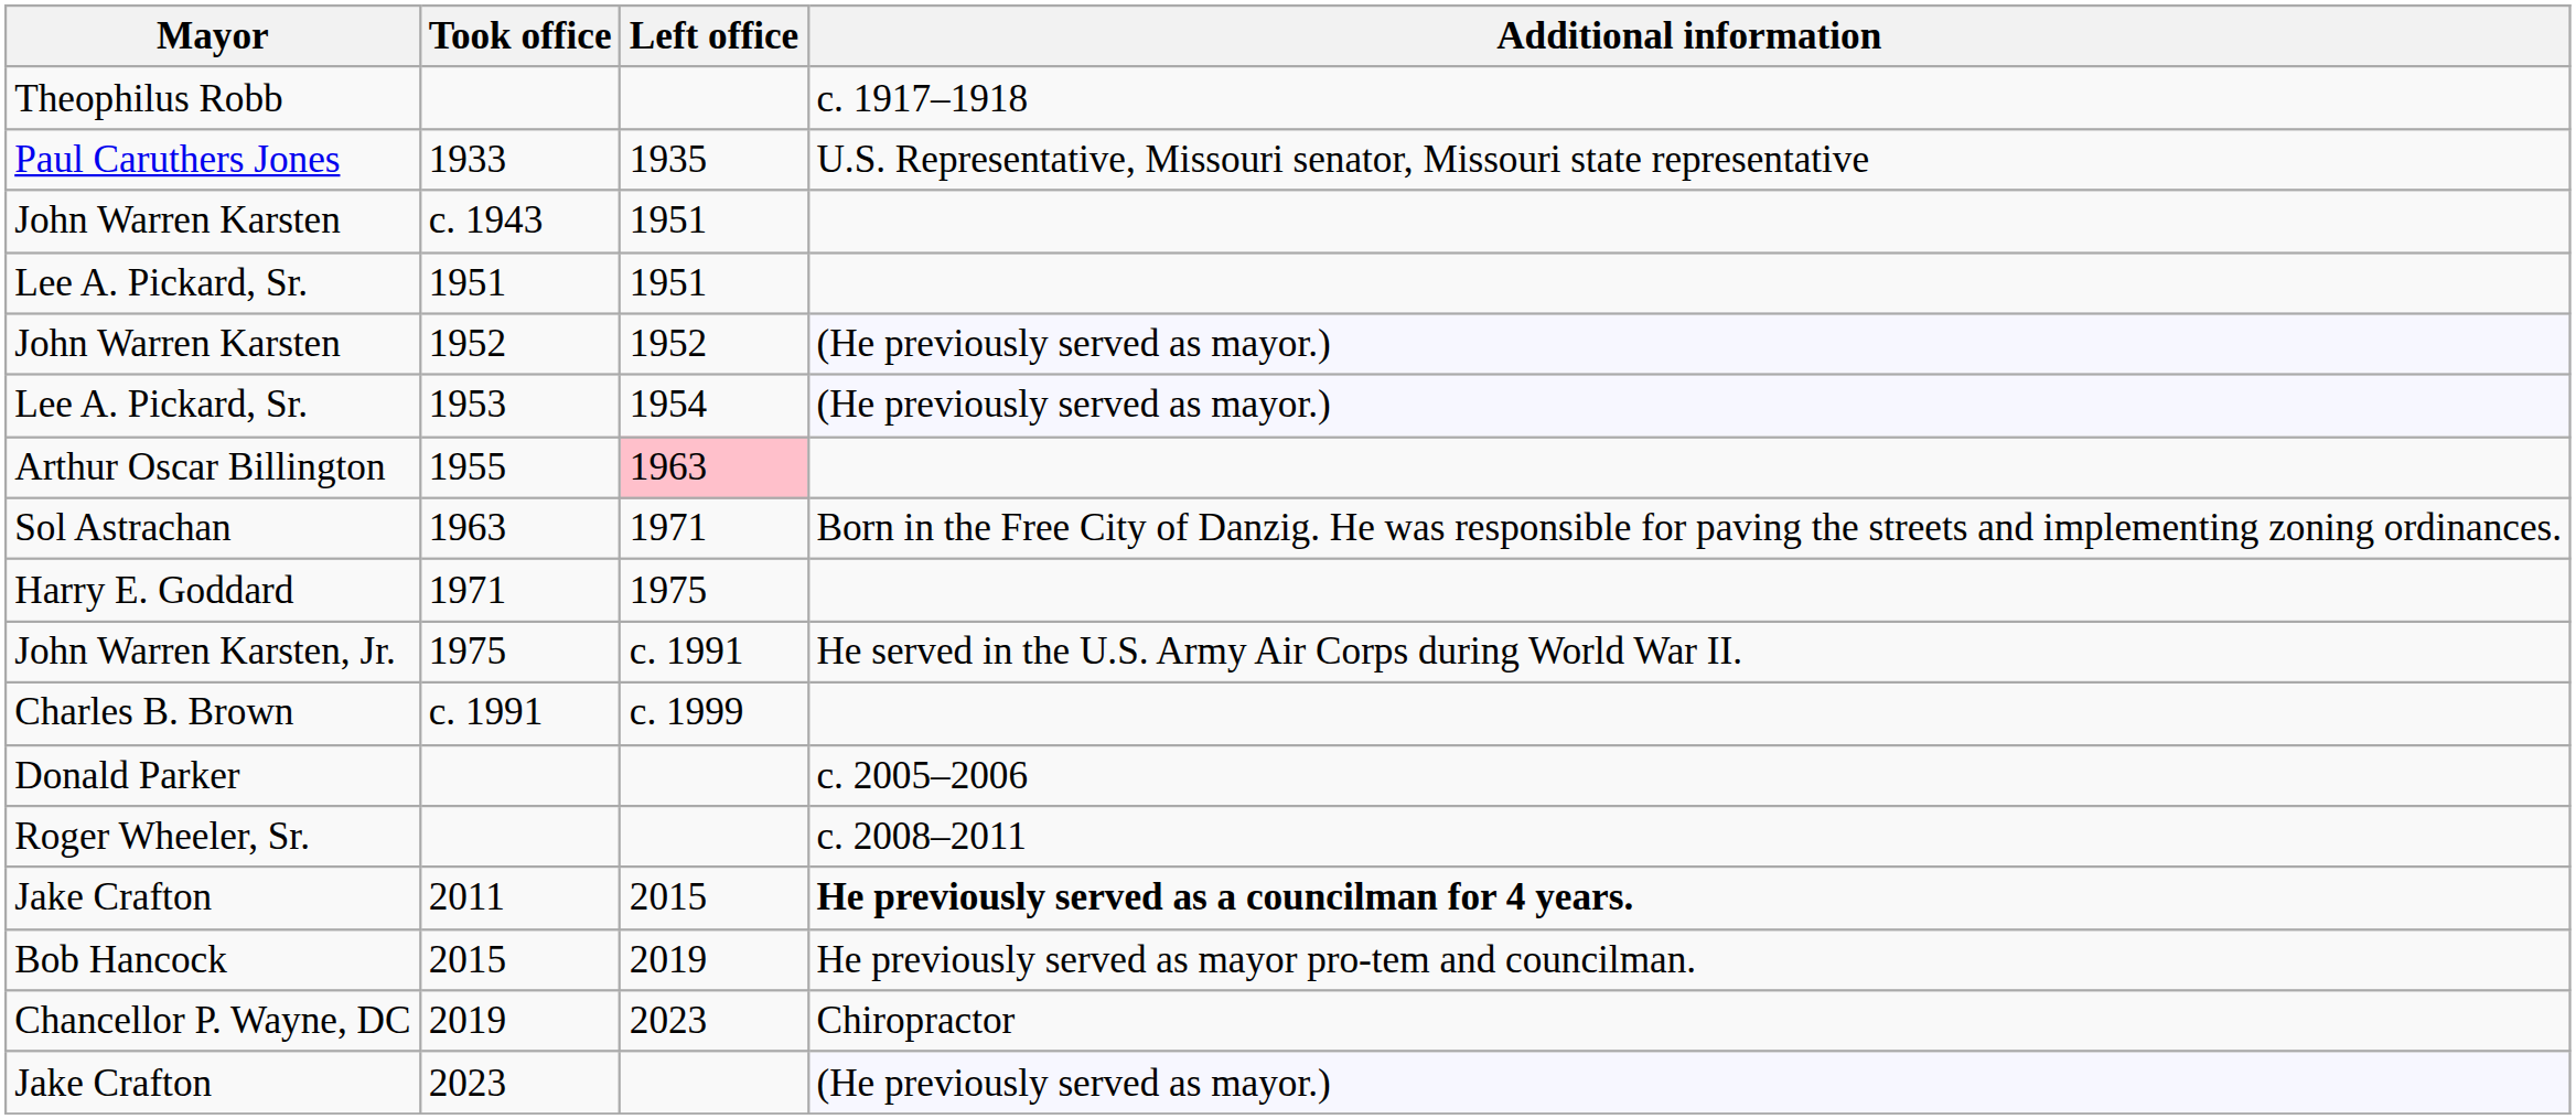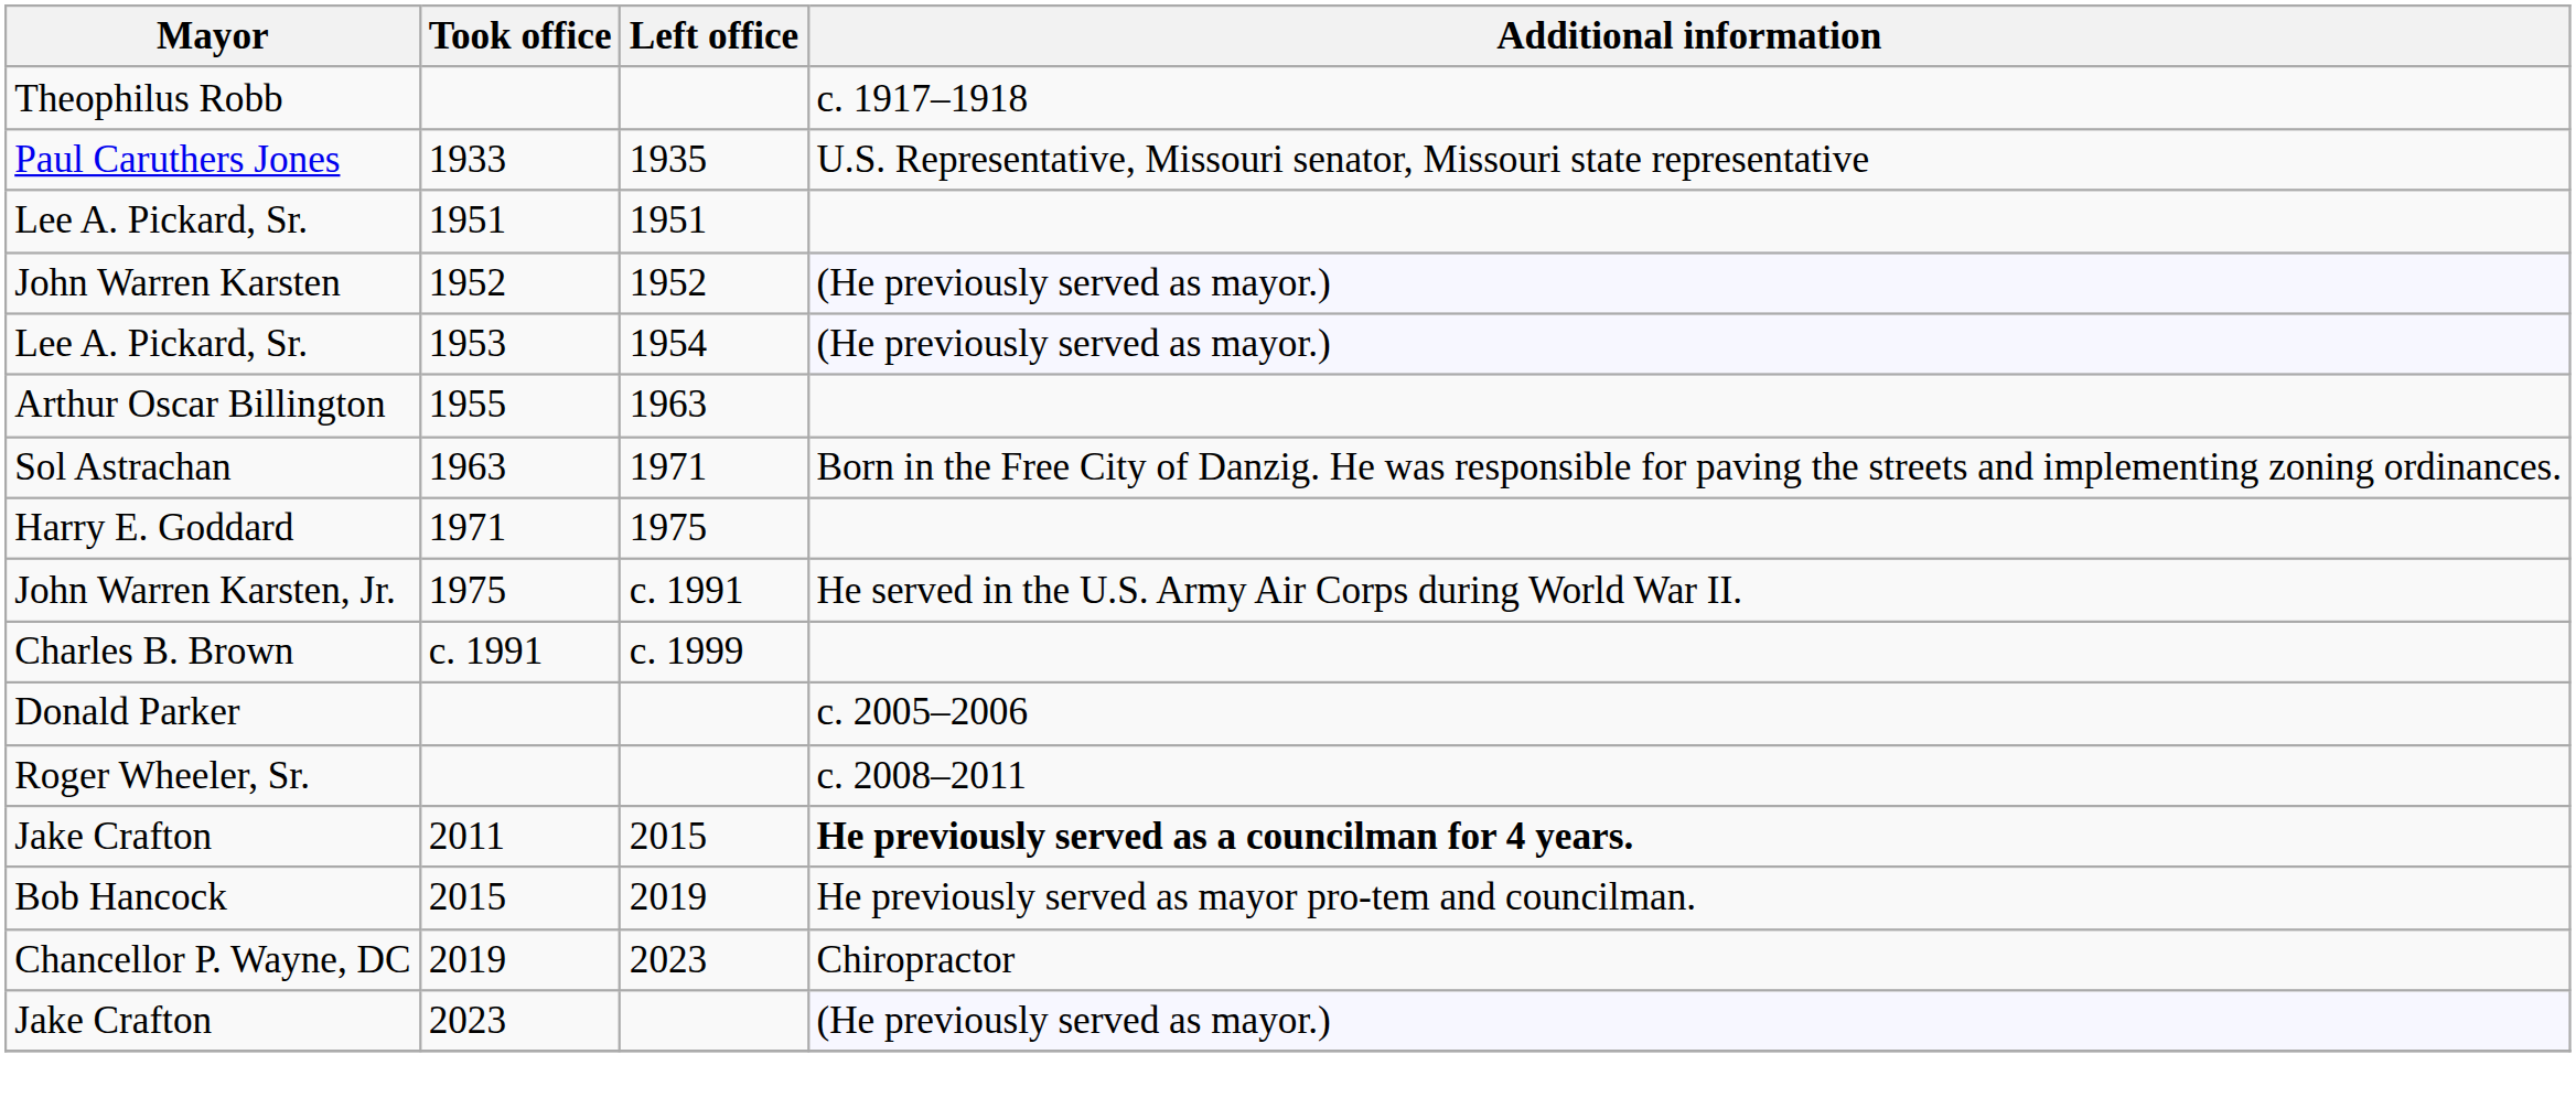 <table class="wikitable sortable">
 <tr>
 <th>Mayor</th>
 <th>Took office</th>
 <th>Left office</th>
 <th>Additional information</th>
 </tr>
 <tr>
 <td>Theophilus Robb</td>
 <td></td>
 <td></td>
 <td>c. 1917–1918</td>
 </tr>
 <tr>
 <td><a href='#'>Paul Caruthers Jones</a><br></td>
 <td>1933</td>
 <td>1935</td>
 <td>U.S. Representative, Missouri senator, Missouri state representative</td>
-</tr>
-<tr>
-<td rowspan="1">John Warren Karsten<br></td>
-<td>c. 1943</td>
-<td>1951</td>
-<td></td>
 </tr>
 <tr>
 <td rowspan="1">Lee A. Pickard, Sr.<br></td>
 <td>1951</td>
 <td>1951</td>
 <td></td>
 </tr>
 <tr>
 <td rowspan="1">John Warren Karsten<br></td>
 <td>1952</td>
 <td>1952</td>
 <td bgcolor="#f7f7ff">(He previously served as mayor.)</td>
 </tr>
 <tr>
 <td rowspan="1">Lee A. Pickard, Sr.<br></td>
 <td>1953</td>
 <td>1954</td>
 <td bgcolor="#f7f7ff">(He previously served as mayor.)</td>
 </tr>
 <tr>
 <td>Arthur Oscar Billington<br></td>
 <td>1955</td>
-<td style="background: pink;">1963</td>
+<td>1963</td>
 <td></td>
 </tr>
 <tr>
 <td rowspan="1">Sol Astrachan<br></td>
 <td>1963</td>
 <td>1971</td>
 <td>Born in the Free City of Danzig.  He was responsible for paving the streets and implementing zoning ordinances.</td>
 </tr>
 <tr>
 <td rowspan="1">Harry E. Goddard<br></td>
 <td>1971</td>
 <td>1975</td>
 <td></td>
 </tr>
 <tr>
 <td rowspan="1">John Warren Karsten, Jr.<br></td>
 <td>1975</td>
 <td>c. 1991</td>
 <td>He served in the U.S. Army Air Corps during World War II.</td>
 </tr>
 <tr>
 <td>Charles B. Brown<br></td>
 <td>c. 1991</td>
 <td>c. 1999</td>
 <td></td>
 </tr>
 <tr>
 <td>Donald Parker</td>
 <td></td>
 <td></td>
 <td>c. 2005–2006</td>
 </tr>
 <tr>
 <td>Roger Wheeler, Sr.</td>
 <td></td>
 <td></td>
 <td>c. 2008–2011</td>
 </tr>
 <tr>
 <td>Jake Crafton</td>
 <td>2011</td>
 <td>2015</td>
 <td><strong>He previously served as a councilman for 4 years.</strong></td>
 </tr>
 <tr>
 <td>Bob Hancock</td>
 <td>2015</td>
 <td>2019</td>
 <td>He previously served as mayor pro-tem and councilman.</td>
 </tr>
 <tr>
 <td>Chancellor P. Wayne, DC</td>
 <td>2019</td>
 <td>2023</td>
 <td>Chiropractor</td>
 </tr>
 <tr>
 <td>Jake Crafton</td>
 <td>2023</td>
 <td></td>
 <td bgcolor="#f7f7ff">(He previously served as mayor.)</td>
 </tr>
 <tr>
 </tr>
 </table>
